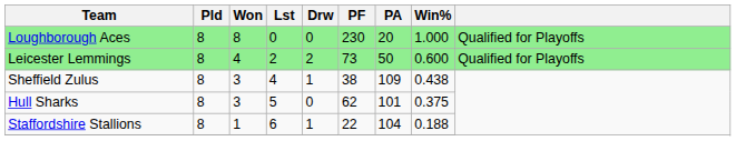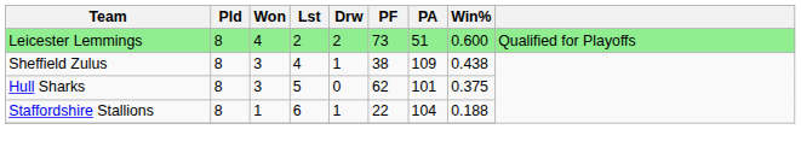 <table class="wikitable">
 <tr>
 <th width=26%>Team</th>
 <th width=5%>Pld</th>
 <th width=5%>Won</th>
 <th width=5%>Lst</th>
 <th width=5%>Drw</th>
 <th width=5%>PF</th>
 <th width=5%>PA</th>
 <th width=6%>Win%</th>
 <th width=38%></th>
 </tr>
 <tr style="background:lightgreen">
-<td><a href='#'>Loughborough</a> Aces</td>
-<td>8</td>
-<td>8</td>
-<td>0</td>
-<td>0</td>
-<td>230</td>
-<td>20</td>
-<td>1.000</td>
-<td>Qualified for Playoffs</td>
-</tr>
-<tr style="background:lightgreen">
 <td>Leicester Lemmings</td>
 <td>8</td>
 <td>4</td>
 <td>2</td>
 <td>2</td>
 <td>73</td>
-<td>50</td>
+<td>51</td>
 <td>0.600</td>
 <td>Qualified for Playoffs</td>
 </tr>
 <tr>
 <td>Sheffield Zulus</td>
 <td>8</td>
 <td>3</td>
 <td>4</td>
 <td>1</td>
 <td>38</td>
 <td>109</td>
 <td>0.438</td>
 </tr>
 <tr>
 <td><a href='#'>Hull</a> Sharks</td>
 <td>8</td>
 <td>3</td>
 <td>5</td>
 <td>0</td>
 <td>62</td>
 <td>101</td>
 <td>0.375</td>
 </tr>
 <tr>
 <td><a href='#'>Staffordshire</a> Stallions</td>
 <td>8</td>
 <td>1</td>
 <td>6</td>
 <td>1</td>
 <td>22</td>
 <td>104</td>
 <td>0.188</td>
 </tr>
 <tr>
 </tr>
 </table>
